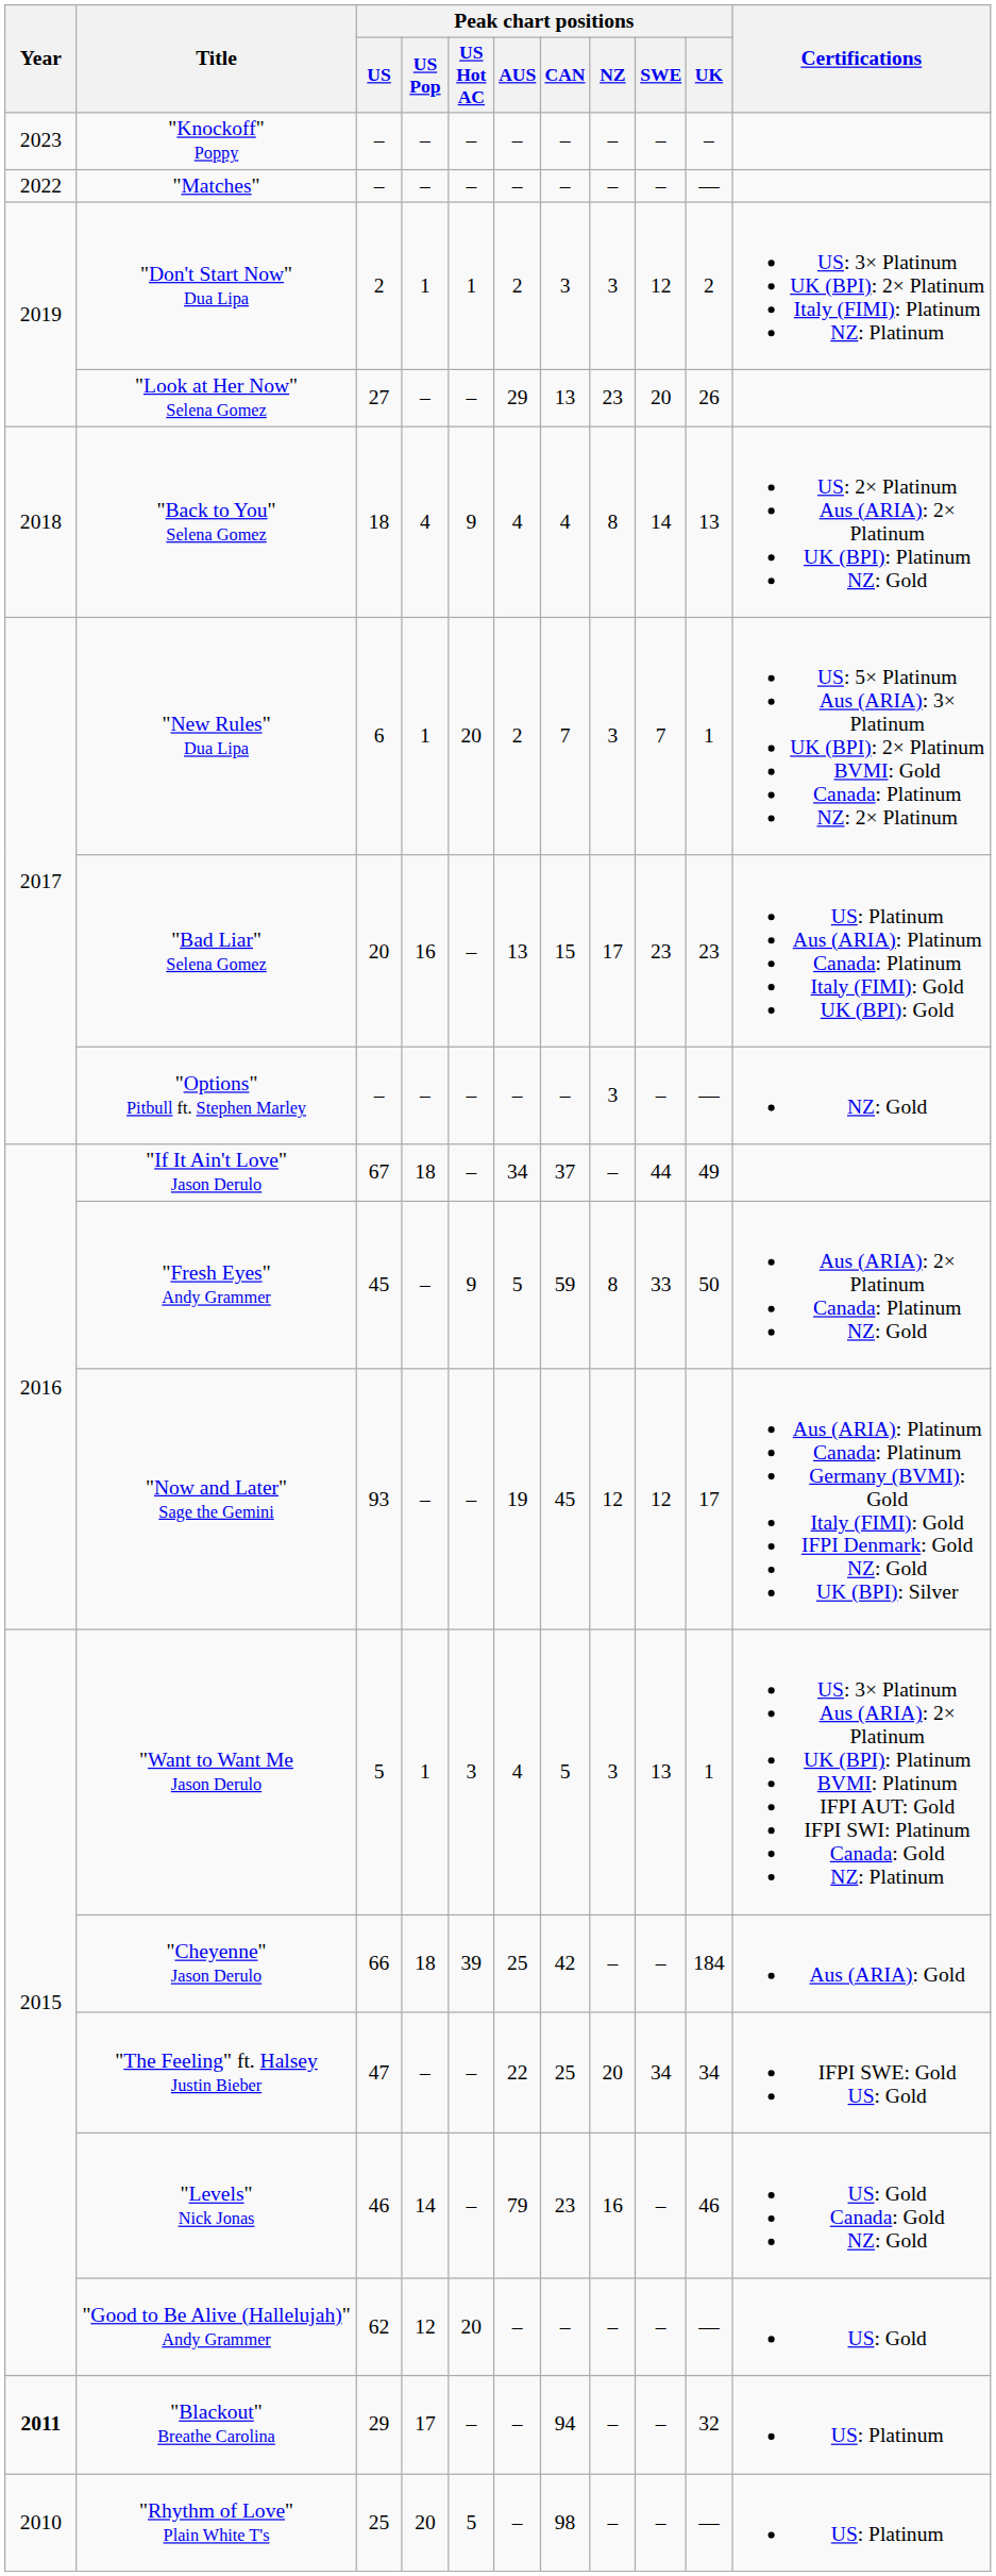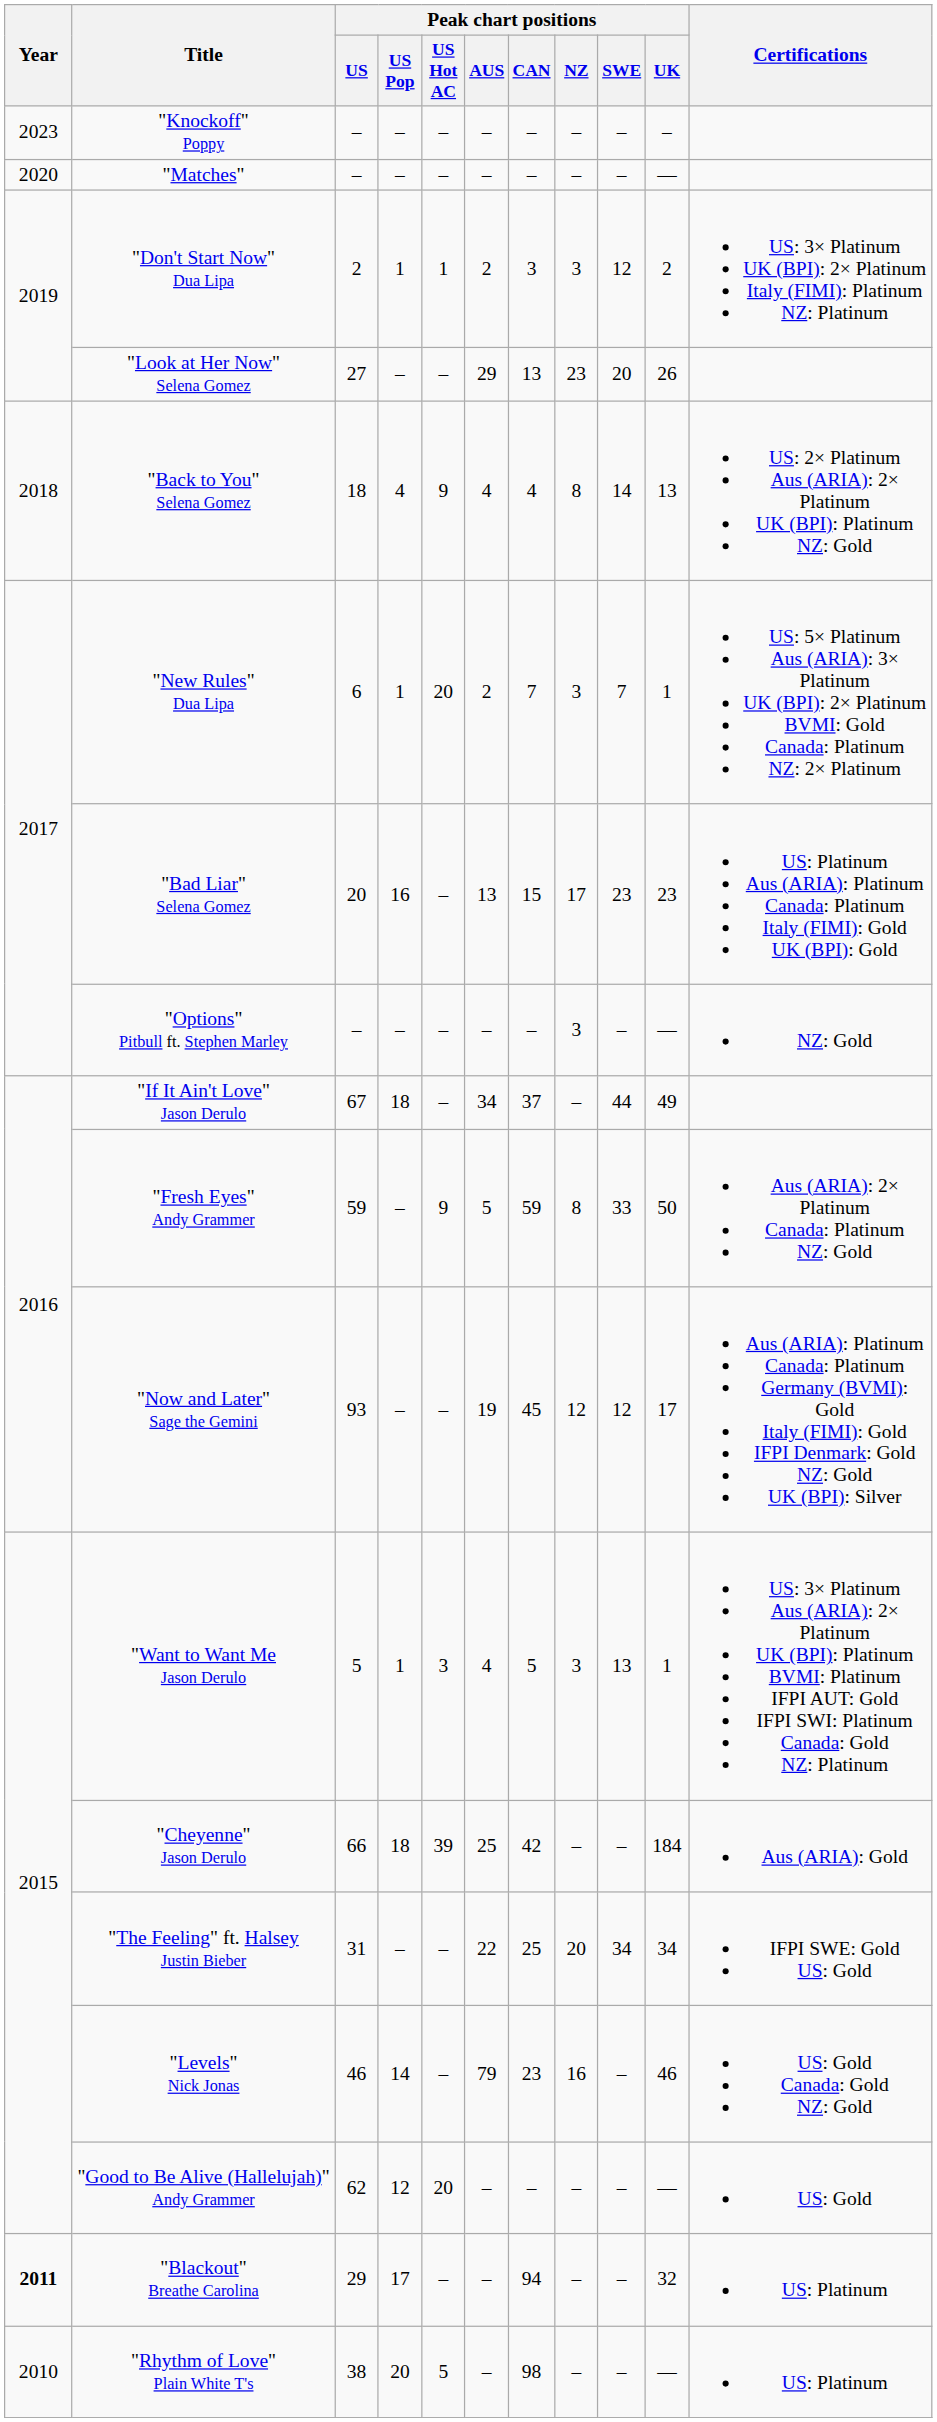 <table class="wikitable plainrowheaders" style="text-align:center;">
 <tr>
 <th scope="col" style="width:3em" rowspan="2">Year</th>
 <th scope="col" rowspan="2" style="width:13em;">Title</th>
 <th colspan="8" scope="col" style="width:3em;">Peak chart positions</th>
 <th scope="col" rowspan="2" style="width:12em;"><a href='#'>Certifications</a></th>
 </tr>
 <tr>
 <th scope="col" style="width:2em;font-size:90%;"><a href='#'>US</a><br></th>
 <th scope="col" style="width:2em;font-size:90%;"><a href='#'>US Pop</a><br></th>
 <th scope="col" style="width:2em;font-size:90%;"><a href='#'>US Hot AC</a><br></th>
 <th scope="col" style="width:2em;font-size:90%;"><a href='#'>AUS</a><br></th>
 <th scope="col" style="width:2em;font-size:90%;"><a href='#'>CAN</a><br></th>
 <th scope="col" style="width:2em;font-size:90%;"><a href='#'>NZ</a><br></th>
 <th scope="col" style="width:2em;font-size:90%;"><a href='#'>SWE</a><br></th>
 <th scope="col" style="width:2em;font-size:90%;"><a href='#'>UK</a><br></th>
 </tr>
 <tr>
 <td>2023</td>
 <td>"<a href='#'>Knockoff</a>"<br><small><a href='#'>Poppy</a></small></td>
 <td>–</td>
 <td>–</td>
 <td>–</td>
 <td>–</td>
 <td>–</td>
 <td>–</td>
 <td>–</td>
 <td>–</td>
 <td></td>
 </tr>
 <tr>
-<td>2022</td>
+<td>2020</td>
 <td>"<a href='#'>Matches</a>"<br></td>
 <td>–</td>
 <td>–</td>
 <td>–</td>
 <td>–</td>
 <td>–</td>
 <td>–</td>
 <td>–</td>
 <td>—</td>
 <td></td>
 </tr>
 <tr>
 <td rowspan="2">2019</td>
 <td>"<a href='#'>Don't Start Now</a>"<br><small><a href='#'>Dua Lipa</a></small></td>
 <td>2</td>
 <td>1</td>
 <td>1</td>
 <td>2</td>
 <td>3</td>
 <td>3</td>
 <td>12</td>
 <td>2</td>
 <td><br><ul><li><a href='#'>US</a>: 3× Platinum</li><li><a href='#'>UK (BPI)</a>: 2× Platinum</li><li><a href='#'>Italy (FIMI)</a>: Platinum</li><li><a href='#'>NZ</a>: Platinum</li></ul></td>
 </tr>
 <tr>
 <td>"<a href='#'>Look at Her Now</a>"<br><small><a href='#'>Selena Gomez</a></small></td>
 <td>27</td>
 <td>–</td>
 <td>–</td>
 <td>29</td>
 <td>13</td>
 <td>23</td>
 <td>20</td>
 <td>26</td>
 <td></td>
 </tr>
 <tr>
 <td>2018</td>
 <td>"<a href='#'>Back to You</a>"<br><small><a href='#'>Selena Gomez</a></small></td>
 <td>18</td>
 <td>4</td>
 <td>9</td>
 <td>4</td>
 <td>4</td>
 <td>8</td>
 <td>14</td>
 <td>13</td>
 <td><br><ul><li><a href='#'>US</a>: 2× Platinum</li><li><a href='#'>Aus (ARIA)</a>: 2× Platinum</li><li><a href='#'>UK (BPI)</a>: Platinum</li><li><a href='#'>NZ</a>: Gold</li></ul></td>
 </tr>
 <tr>
 <td rowspan="3">2017</td>
 <td scope="row">"<a href='#'>New Rules</a>"<br><small><a href='#'>Dua Lipa</a></small></td>
 <td>6</td>
 <td>1</td>
 <td>20</td>
 <td>2</td>
 <td>7</td>
 <td>3</td>
 <td>7</td>
 <td>1</td>
 <td><br><ul><li><a href='#'>US</a>: 5× Platinum</li><li><a href='#'>Aus (ARIA)</a>: 3× Platinum</li><li><a href='#'>UK (BPI)</a>: 2× Platinum</li><li><a href='#'>BVMI</a>: Gold</li><li><a href='#'>Canada</a>: Platinum</li><li><a href='#'>NZ</a>: 2× Platinum</li></ul></td>
 </tr>
 <tr>
 <td scope="row">"<a href='#'>Bad Liar</a>"<br><small><a href='#'>Selena Gomez</a></small></td>
 <td>20</td>
 <td>16</td>
 <td>–</td>
 <td>13</td>
 <td>15</td>
 <td>17</td>
 <td>23</td>
 <td>23</td>
 <td><br><ul><li><a href='#'>US</a>: Platinum</li><li><a href='#'>Aus (ARIA)</a>: Platinum</li><li><a href='#'>Canada</a>: Platinum</li><li><a href='#'>Italy (FIMI)</a>: Gold</li><li><a href='#'>UK (BPI)</a>: Gold</li></ul></td>
 </tr>
 <tr>
 <td scope="row">"<a href='#'>Options</a>"<br><small><a href='#'>Pitbull</a> ft. <a href='#'>Stephen Marley</a></small></td>
 <td>–</td>
 <td>–</td>
 <td>–</td>
 <td>–</td>
 <td>–</td>
 <td>3</td>
 <td>–</td>
 <td>—</td>
 <td><br><ul><li><a href='#'>NZ</a>: Gold</li></ul></td>
 </tr>
 <tr>
 <td rowspan="3">2016</td>
 <td scope="row">"<a href='#'>If It Ain't Love</a>"<br><small><a href='#'>Jason Derulo</a></small></td>
 <td>67</td>
 <td>18</td>
 <td>–</td>
 <td>34</td>
 <td>37</td>
 <td>–</td>
 <td>44</td>
 <td>49</td>
 <td></td>
 </tr>
 <tr>
 <td scope="row">"<a href='#'>Fresh Eyes</a>"<br><small><a href='#'>Andy Grammer</a></small></td>
-<td>45</td>
+<td>59</td>
 <td>–</td>
 <td>9</td>
 <td>5</td>
 <td>59</td>
 <td>8</td>
 <td>33</td>
 <td>50</td>
 <td><br><ul><li><a href='#'>Aus (ARIA)</a>: 2× Platinum</li><li><a href='#'>Canada</a>: Platinum</li><li><a href='#'>NZ</a>: Gold</li></ul></td>
 </tr>
 <tr>
 <td scope="row">"<a href='#'>Now and Later</a>"<br><small><a href='#'>Sage the Gemini</a></small></td>
 <td>93</td>
 <td>–</td>
 <td>–</td>
 <td>19</td>
 <td>45</td>
 <td>12</td>
 <td>12</td>
 <td>17</td>
 <td><br><ul><li><a href='#'>Aus (ARIA)</a>: Platinum</li><li><a href='#'>Canada</a>: Platinum</li><li><a href='#'>Germany (BVMI)</a>: Gold</li><li><a href='#'>Italy (FIMI)</a>: Gold</li><li><a href='#'>IFPI Denmark</a>: Gold</li><li><a href='#'>NZ</a>: Gold</li><li><a href='#'>UK (BPI)</a>: Silver</li></ul></td>
 </tr>
 <tr>
 <td rowspan="5">2015</td>
 <td scope="row">"<a href='#'>Want to Want Me</a><br><small><a href='#'>Jason Derulo</a></small></td>
 <td>5</td>
 <td>1</td>
 <td>3</td>
 <td>4</td>
 <td>5</td>
 <td>3</td>
 <td>13</td>
 <td>1</td>
 <td><br><ul><li><a href='#'>US</a>: 3× Platinum</li><li><a href='#'>Aus (ARIA)</a>: 2× Platinum</li><li><a href='#'>UK (BPI)</a>: Platinum</li><li><a href='#'>BVMI</a>: Platinum</li><li>IFPI AUT: Gold</li><li>IFPI SWI: Platinum</li><li><a href='#'>Canada</a>: Gold</li><li><a href='#'>NZ</a>: Platinum</li></ul></td>
 </tr>
 <tr>
 <td scope="row">"<a href='#'>Cheyenne</a>"<br><small><a href='#'>Jason Derulo</a></small></td>
 <td>66</td>
 <td>18</td>
 <td>39</td>
 <td>25</td>
 <td>42</td>
 <td>–</td>
 <td>–</td>
 <td>184</td>
 <td><br><ul><li><a href='#'>Aus (ARIA)</a>: Gold</li></ul></td>
 </tr>
 <tr>
 <td scope="row">"<a href='#'>The Feeling</a>" ft. <a href='#'>Halsey</a><br><small><a href='#'>Justin Bieber</a></small></td>
-<td>47</td>
+<td>31</td>
 <td>–</td>
 <td>–</td>
 <td>22</td>
 <td>25</td>
 <td>20</td>
 <td>34</td>
 <td>34</td>
 <td><br><ul><li>IFPI SWE: Gold</li><li><a href='#'>US</a>: Gold</li></ul></td>
 </tr>
 <tr>
 <td scope="row">"<a href='#'>Levels</a>"<br><small><a href='#'>Nick Jonas</a></small></td>
 <td>46</td>
 <td>14</td>
 <td>–</td>
 <td>79</td>
 <td>23</td>
 <td>16</td>
 <td>–</td>
 <td>46</td>
 <td><br><ul><li><a href='#'>US</a>: Gold</li><li><a href='#'>Canada</a>: Gold</li><li><a href='#'>NZ</a>: Gold</li></ul></td>
 </tr>
 <tr>
 <td scope="row">"<a href='#'>Good to Be Alive (Hallelujah)</a>"<br><small><a href='#'>Andy Grammer</a></small></td>
 <td>62</td>
 <td>12</td>
 <td>20</td>
 <td>–</td>
 <td>–</td>
 <td>–</td>
 <td>–</td>
 <td>—</td>
 <td><br><ul><li><a href='#'>US</a>: Gold</li></ul></td>
 </tr>
 <tr>
 <td><strong>2011</strong></td>
 <td scope="row">"<a href='#'>Blackout</a>"<br><small><a href='#'>Breathe Carolina</a></small></td>
 <td>29</td>
 <td>17</td>
 <td>–</td>
 <td>–</td>
 <td>94</td>
 <td>–</td>
 <td>–</td>
 <td>32</td>
 <td><br><ul><li><a href='#'>US</a>: Platinum</li></ul></td>
 </tr>
 <tr>
 <td>2010</td>
 <td scope="row">"<a href='#'>Rhythm of Love</a>"<br><small><a href='#'>Plain White T's</a></small></td>
-<td>25</td>
+<td>38</td>
 <td>20</td>
 <td>5</td>
 <td>–</td>
 <td>98</td>
 <td>–</td>
 <td>–</td>
 <td>—</td>
 <td><br><ul><li><a href='#'>US</a>: Platinum</li></ul></td>
 </tr>
 <tr>
 </tr>
 </table>
